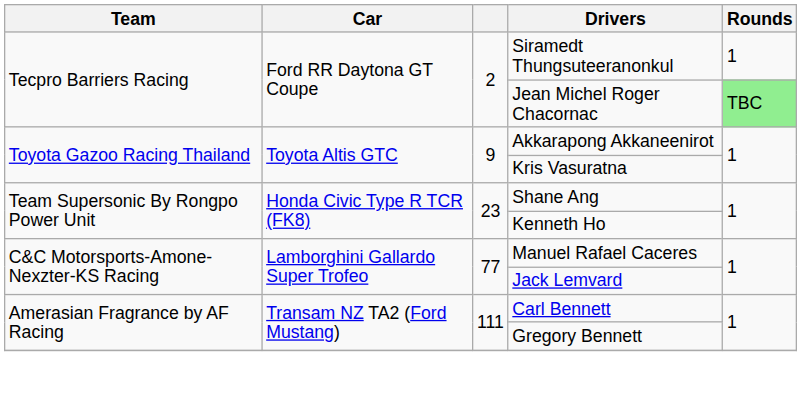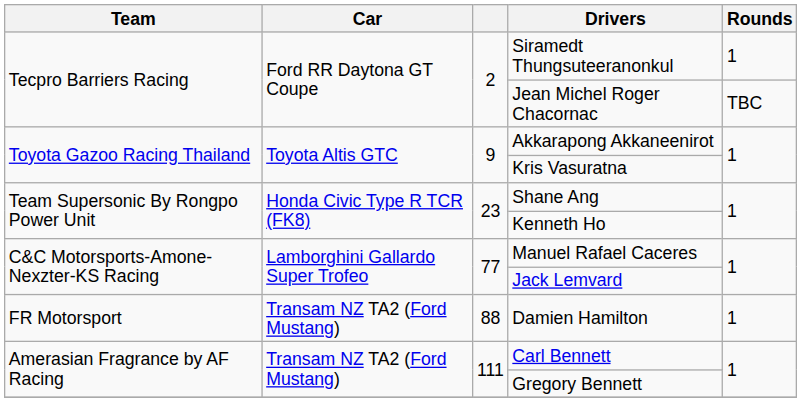 <table class="wikitable" style="font-size: 85%;">
 <tr>
 <th>Team</th>
 <th>Car</th>
 <th></th>
 <th>Drivers</th>
 <th>Rounds</th>
 </tr>
 <tr>
 <td rowspan="2"> Tecpro Barriers Racing</td>
 <td rowspan="2">Ford RR Daytona GT Coupe</td>
 <td rowspan="2" align=center>2</td>
 <td> Siramedt Thungsuteeranonkul</td>
 <td>1</td>
 </tr>
 <tr>
 <td> Jean Michel Roger Chacornac</td>
-<td style="background: lightgreen;">TBC</td>
+<td>TBC</td>
 </tr>
 <tr>
 <td rowspan="2"> <a href='#'>Toyota Gazoo Racing Thailand</a></td>
 <td rowspan="2"><a href='#'>Toyota Altis GTC</a></td>
 <td rowspan="2" align=center>9</td>
 <td> Akkarapong Akkaneenirot</td>
 <td rowspan="2">1</td>
 </tr>
 <tr>
 <td> Kris Vasuratna</td>
 </tr>
 <tr>
 <td rowspan="2"> Team Supersonic By Rongpo Power Unit</td>
 <td rowspan="2"><a href='#'>Honda Civic Type R TCR (FK8)</a></td>
 <td rowspan="2" align=center>23</td>
 <td> Shane Ang</td>
 <td rowspan="2">1</td>
 </tr>
 <tr>
 <td> Kenneth Ho</td>
 </tr>
 <tr>
 <td rowspan="2"> C&C Motorsports-Amone-Nexzter-KS Racing</td>
 <td rowspan="2"><a href='#'>Lamborghini Gallardo Super Trofeo</a></td>
 <td rowspan="2" align=center>77</td>
 <td> Manuel Rafael Caceres</td>
 <td rowspan="2">1</td>
 </tr>
 <tr>
 <td> <a href='#'>Jack Lemvard</a></td>
 </tr>
 <tr>
+<td> FR Motorsport</td>
+<td><a href='#'>Transam NZ</a> TA2 (<a href='#'>Ford Mustang</a>)</td>
+<td align=center>88</td>
+<td> Damien Hamilton</td>
+<td>1</td>
+</tr>
+<tr>
 <td rowspan="2"> Amerasian Fragrance by AF Racing</td>
 <td rowspan="2"><a href='#'>Transam NZ</a> TA2 (<a href='#'>Ford Mustang</a>)</td>
 <td rowspan="2" align=center>111</td>
 <td> <a href='#'>Carl Bennett</a></td>
 <td rowspan="2">1</td>
 </tr>
 <tr>
 <td> Gregory Bennett</td>
 </tr>
 <tr>
 </tr>
 </table>
